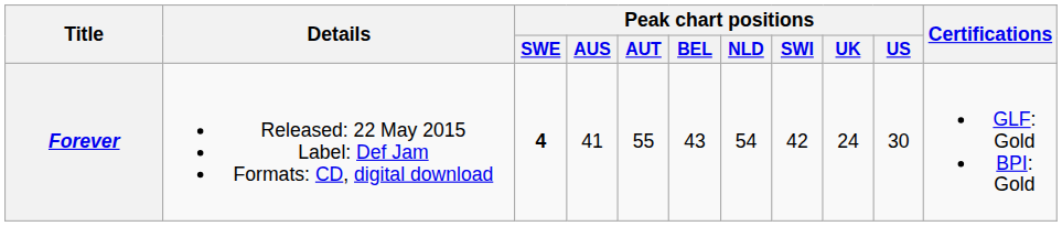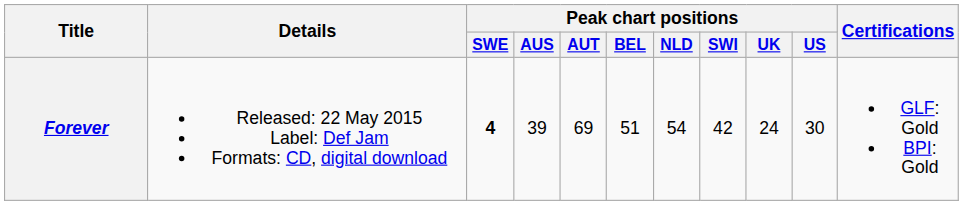 <table class="wikitable plainrowheaders" style="text-align:center;">
 <tr>
 <th scope="col" rowspan="2" style="width:8em;">Title</th>
 <th scope="col" rowspan="2" style="width:18.5em;">Details</th>
 <th scope="col" colspan="8">Peak chart positions</th>
 <th rowspan="2"><a href='#'>Certifications</a></th>
 </tr>
 <tr>
 <th scope="col" style="width:2.5em;font-size:90%;"><a href='#'>SWE</a><br></th>
 <th scope="col" style="width:2.5em;font-size:90%;"><a href='#'>AUS</a><br></th>
 <th scope="col" style="width:2.5em;font-size:90%;"><a href='#'>AUT</a><br></th>
 <th scope="col" style="width:2.5em;font-size:90%;"><a href='#'>BEL</a><br></th>
 <th scope="col" style="width:2.5em;font-size:90%;"><a href='#'>NLD</a><br></th>
 <th scope="col" style="width:2.5em;font-size:90%;"><a href='#'>SWI</a><br></th>
 <th scope="col" style="width:2.5em;font-size:90%;"><a href='#'>UK</a><br></th>
 <th scope="col" style="width:2.5em;font-size:90%;"><a href='#'>US</a><br></th>
 </tr>
 <tr>
 <th scope="row"><em><a href='#'>Forever</a></em></th>
 <td><br><ul><li>Released: 22 May 2015</li><li>Label: <a href='#'>Def Jam</a></li><li>Formats: <a href='#'>CD</a>, <a href='#'>digital download</a></li></ul></td>
 <td><strong>4</strong></td>
-<td>41</td>
-<td>55</td>
-<td>43</td>
+<td>39</td>
+<td>69</td>
+<td>51</td>
 <td>54</td>
 <td>42</td>
 <td>24</td>
 <td>30</td>
 <td><br><ul><li><a href='#'>GLF</a>: Gold</li><li><a href='#'>BPI</a>: Gold</li></ul></td>
 </tr>
 </table>
